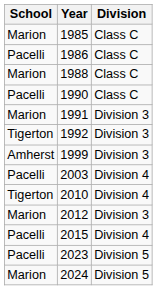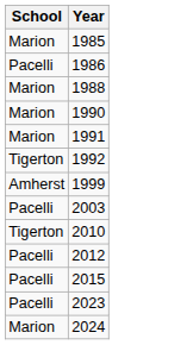 <table class="wikitable">
 <tr>
 <th>School</th>
 <th>Year</th>
-<th>Division</th>
 </tr>
 <tr>
 <td>Marion</td>
 <td>1985</td>
-<td>Class C</td>
 </tr>
 <tr>
 <td>Pacelli</td>
 <td>1986</td>
-<td>Class C</td>
 </tr>
 <tr>
 <td>Marion</td>
 <td>1988</td>
-<td>Class C</td>
 </tr>
 <tr>
-<td>Pacelli</td>
+<td>Marion</td>
 <td>1990</td>
-<td>Class C</td>
 </tr>
 <tr>
 <td>Marion</td>
 <td>1991</td>
-<td>Division 3</td>
 </tr>
 <tr>
 <td>Tigerton</td>
 <td>1992</td>
-<td>Division 3</td>
 </tr>
 <tr>
 <td>Amherst</td>
 <td>1999</td>
-<td>Division 3</td>
 </tr>
 <tr>
 <td>Pacelli</td>
 <td>2003</td>
-<td>Division 4</td>
 </tr>
 <tr>
 <td>Tigerton</td>
 <td>2010</td>
-<td>Division 4</td>
 </tr>
 <tr>
-<td>Marion</td>
+<td>Pacelli</td>
 <td>2012</td>
-<td>Division 3</td>
 </tr>
 <tr>
 <td>Pacelli</td>
 <td>2015</td>
-<td>Division 4</td>
 </tr>
 <tr>
 <td>Pacelli</td>
 <td>2023</td>
-<td>Division 5</td>
 </tr>
 <tr>
 <td>Marion</td>
 <td>2024</td>
-<td>Division 5</td>
 </tr>
 </table>
